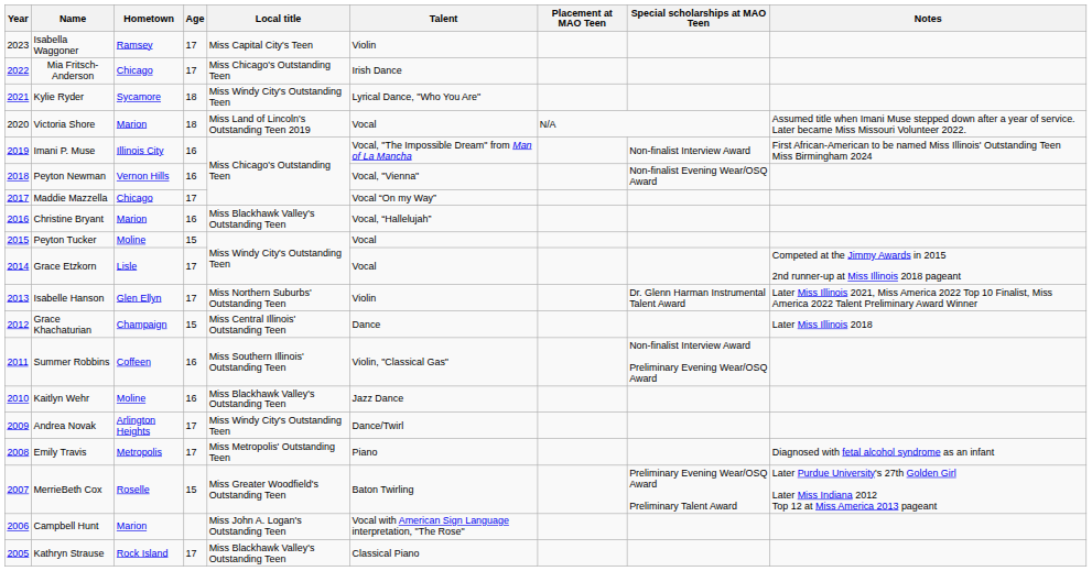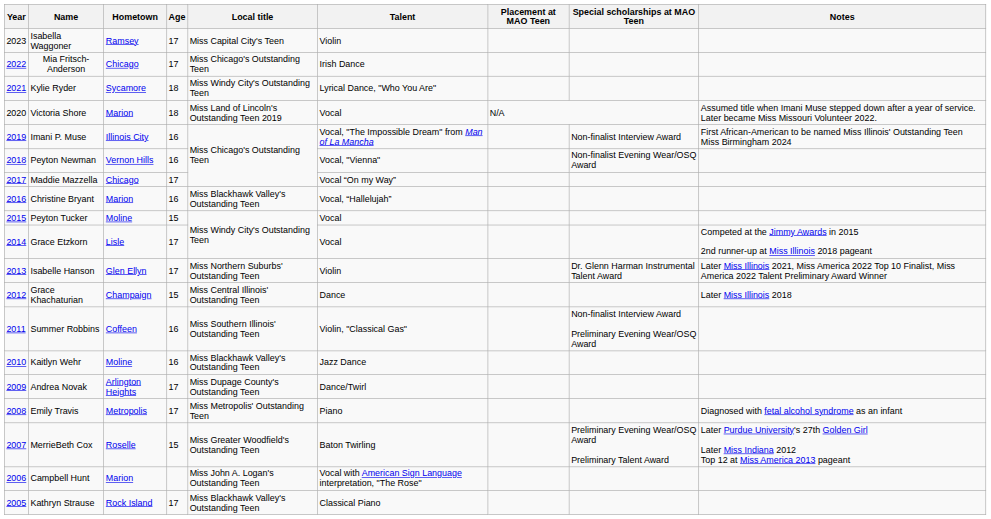 <table class="wikitable sortable"style="width:100%; font-size:90%;">
 <tr>
 <th>Year</th>
 <th>Name</th>
 <th>Hometown</th>
 <th>Age</th>
 <th>Local title</th>
 <th>Talent</th>
 <th>Placement at MAO Teen</th>
 <th>Special scholarships at MAO Teen</th>
 <th>Notes</th>
 </tr>
 <tr>
 <td>2023</td>
 <td>Isabella Waggoner</td>
 <td><a href='#'>Ramsey</a></td>
 <td>17</td>
 <td>Miss Capital City's Teen</td>
 <td>Violin</td>
 <td></td>
 <td></td>
 <td></td>
 </tr>
 <tr>
 <td><a href='#'>2022</a></td>
 <td align="center">Mia Fritsch-Anderson</td>
 <td><a href='#'>Chicago</a></td>
 <td>17</td>
 <td>Miss Chicago's Outstanding Teen</td>
 <td>Irish Dance</td>
 <td></td>
 <td></td>
 <td></td>
 </tr>
 <tr>
 <td><a href='#'>2021</a></td>
 <td>Kylie Ryder</td>
 <td><a href='#'>Sycamore</a></td>
 <td>18</td>
 <td>Miss Windy City's Outstanding Teen</td>
 <td>Lyrical Dance, "Who You Are"</td>
 <td></td>
 <td></td>
 <td></td>
 </tr>
 <tr>
 <td>2020</td>
 <td>Victoria Shore</td>
 <td><a href='#'>Marion</a></td>
 <td>18</td>
 <td>Miss Land of Lincoln's Outstanding Teen 2019</td>
 <td>Vocal</td>
 <td colspan="2">N/A</td>
 <td>Assumed title when Imani Muse stepped down after a year of service. Later became Miss Missouri Volunteer 2022.</td>
 </tr>
 <tr>
 <td><a href='#'>2019</a></td>
 <td>Imani P. Muse</td>
 <td><a href='#'>Illinois City</a></td>
 <td>16</td>
 <td rowspan=3>Miss Chicago's Outstanding Teen</td>
 <td>Vocal, "The Impossible Dream" from <em><a href='#'>Man of La Mancha</a></em></td>
 <td></td>
 <td>Non-finalist Interview Award</td>
 <td>First African-American to be named Miss Illinois' Outstanding Teen<br>Miss Birmingham 2024</td>
 </tr>
 <tr>
 <td><a href='#'>2018</a></td>
 <td>Peyton Newman</td>
 <td><a href='#'>Vernon Hills</a></td>
 <td>16</td>
 <td>Vocal, "Vienna"</td>
 <td></td>
 <td>Non-finalist Evening Wear/OSQ Award</td>
 <td></td>
 </tr>
 <tr>
 <td><a href='#'>2017</a></td>
 <td>Maddie Mazzella</td>
 <td><a href='#'>Chicago</a></td>
 <td>17</td>
 <td>Vocal “On my Way”</td>
 <td></td>
 <td></td>
 <td></td>
 </tr>
 <tr>
 <td><a href='#'>2016</a></td>
 <td>Christine Bryant</td>
 <td><a href='#'>Marion</a></td>
 <td>16</td>
 <td>Miss Blackhawk Valley's Outstanding Teen</td>
 <td>Vocal, “Hallelujah”</td>
 <td></td>
 <td></td>
 <td></td>
 </tr>
 <tr>
 <td><a href='#'>2015</a></td>
 <td>Peyton Tucker</td>
 <td><a href='#'>Moline</a></td>
 <td>15</td>
 <td rowspan=2>Miss Windy City's Outstanding Teen</td>
 <td>Vocal</td>
 <td></td>
 <td></td>
 <td></td>
 </tr>
 <tr>
 <td><a href='#'>2014</a></td>
 <td>Grace Etzkorn</td>
 <td><a href='#'>Lisle</a></td>
 <td>17</td>
 <td>Vocal</td>
 <td></td>
 <td></td>
 <td>Competed at the <a href='#'>Jimmy Awards</a> in 2015<br><br>2nd runner-up at <a href='#'>Miss Illinois</a> 2018 pageant</td>
 </tr>
 <tr>
 <td><a href='#'>2013</a></td>
 <td>Isabelle Hanson</td>
 <td><a href='#'>Glen Ellyn</a></td>
 <td>17</td>
 <td>Miss Northern Suburbs' Outstanding Teen</td>
 <td>Violin</td>
 <td></td>
 <td>Dr. Glenn Harman Instrumental Talent Award</td>
 <td>Later <a href='#'>Miss Illinois</a> 2021, Miss America 2022 Top 10 Finalist, Miss America 2022 Talent Preliminary Award Winner </td>
 </tr>
 <tr>
 <td><a href='#'>2012</a></td>
 <td>Grace Khachaturian</td>
 <td><a href='#'>Champaign</a></td>
 <td>15</td>
 <td>Miss Central Illinois' Outstanding Teen</td>
 <td>Dance</td>
 <td></td>
 <td></td>
 <td>Later <a href='#'>Miss Illinois</a> 2018</td>
 </tr>
 <tr>
 <td><a href='#'>2011</a></td>
 <td>Summer Robbins</td>
 <td><a href='#'>Coffeen</a></td>
 <td>16</td>
 <td>Miss Southern Illinois' Outstanding Teen</td>
 <td>Violin, "Classical Gas"</td>
 <td></td>
 <td>Non-finalist Interview Award<br><br>Preliminary Evening Wear/OSQ Award</td>
 <td></td>
 </tr>
 <tr>
 <td><a href='#'>2010</a></td>
 <td>Kaitlyn Wehr</td>
 <td><a href='#'>Moline</a></td>
 <td>16</td>
 <td>Miss Blackhawk Valley's Outstanding Teen</td>
 <td>Jazz Dance</td>
 <td></td>
 <td></td>
 <td></td>
 </tr>
 <tr>
 <td><a href='#'>2009</a></td>
 <td>Andrea Novak</td>
 <td><a href='#'>Arlington Heights</a></td>
 <td>17</td>
-<td>Miss Windy City's Outstanding Teen</td>
+<td>Miss Dupage County's Outstanding Teen</td>
 <td>Dance/Twirl</td>
 <td></td>
 <td></td>
 <td></td>
 </tr>
 <tr>
 <td><a href='#'>2008</a></td>
 <td>Emily Travis</td>
 <td><a href='#'>Metropolis</a></td>
 <td>17</td>
 <td>Miss Metropolis' Outstanding Teen</td>
 <td>Piano</td>
 <td></td>
 <td></td>
 <td>Diagnosed with <a href='#'>fetal alcohol syndrome</a> as an infant</td>
 </tr>
 <tr>
 <td><a href='#'>2007</a></td>
 <td>MerrieBeth Cox</td>
 <td><a href='#'>Roselle</a></td>
 <td>15</td>
 <td>Miss Greater Woodfield's Outstanding Teen</td>
 <td>Baton Twirling</td>
 <td></td>
 <td>Preliminary Evening Wear/OSQ Award<br><br>Preliminary Talent Award</td>
 <td>Later <a href='#'>Purdue University</a>'s 27th <a href='#'>Golden Girl</a><br><br>Later <a href='#'>Miss Indiana</a> 2012<br>Top 12 at <a href='#'>Miss America 2013</a> pageant</td>
 </tr>
 <tr>
 <td><a href='#'>2006</a></td>
 <td>Campbell Hunt</td>
 <td><a href='#'>Marion</a></td>
 <td></td>
 <td>Miss John A. Logan's Outstanding Teen</td>
 <td>Vocal with <a href='#'>American Sign Language</a> interpretation, "The Rose"</td>
 <td></td>
 <td></td>
 <td></td>
 </tr>
 <tr>
 <td><a href='#'>2005</a></td>
 <td>Kathryn Strause</td>
 <td><a href='#'>Rock Island</a></td>
 <td>17</td>
 <td>Miss Blackhawk Valley's Outstanding Teen</td>
 <td>Classical Piano</td>
 <td></td>
 <td></td>
 <td></td>
 </tr>
 </table>
